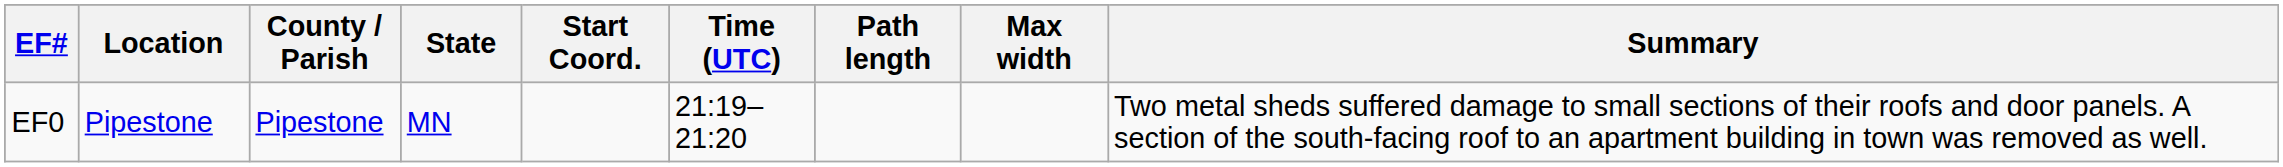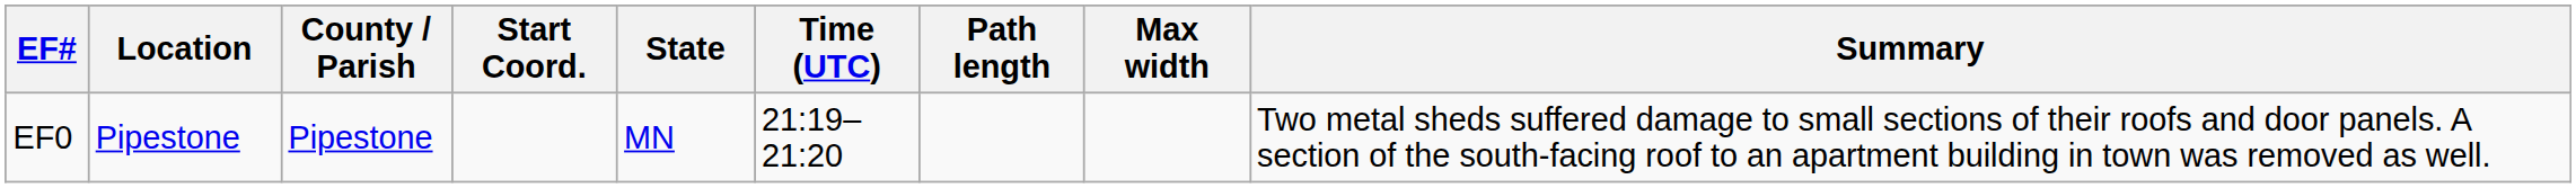 <table class="wikitable sortable" style="width:100%;">
 <tr>
 <th scope="col" style="width:3%; text-align:center;"><a href='#'>EF#</a></th>
 <th scope="col" style="width:7%; text-align:center;" class="unsortable">Location</th>
 <th scope="col" style="width:6%; text-align:center;" class="unsortable">County / Parish</th>
+<th scope="col" style="width:6%; text-align:center;">Start Coord.</th>
 <th scope="col" style="width:5%; text-align:center;">State</th>
-<th scope="col" style="width:6%; text-align:center;">Start Coord.</th>
 <th scope="col" style="width:6%; text-align:center;">Time (<a href='#'>UTC</a>)</th>
 <th scope="col" style="width:6%; text-align:center;">Path length</th>
 <th scope="col" style="width:6%; text-align:center;">Max width</th>
 <th scope="col" class="unsortable" style="width:48%; text-align:center;">Summary</th>
 </tr>
 <tr>
 <td bgcolor=>EF0</td>
 <td><a href='#'>Pipestone</a></td>
 <td><a href='#'>Pipestone</a></td>
+<td></td>
 <td><a href='#'>MN</a></td>
-<td></td>
 <td>21:19–21:20</td>
 <td></td>
 <td></td>
 <td>Two metal sheds suffered damage to small sections of their roofs and door panels. A section of the south-facing roof to an apartment building in town was removed as well.</td>
 </tr>
 </table>
